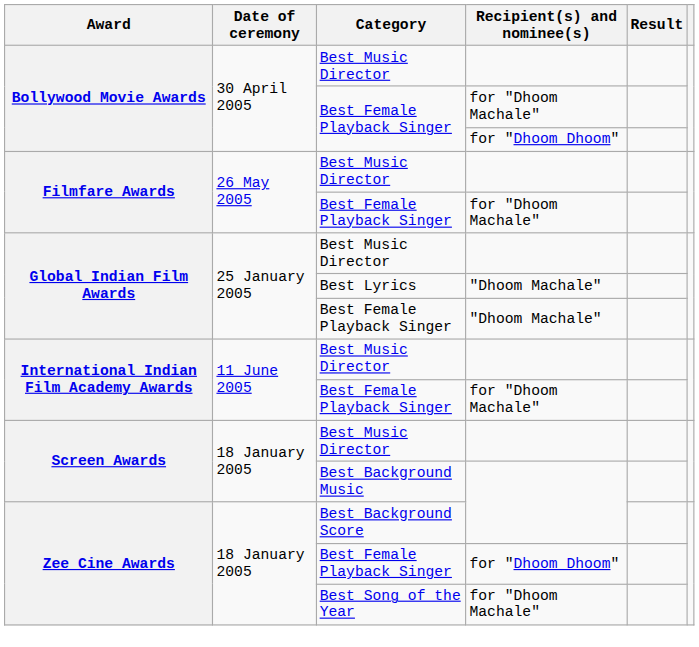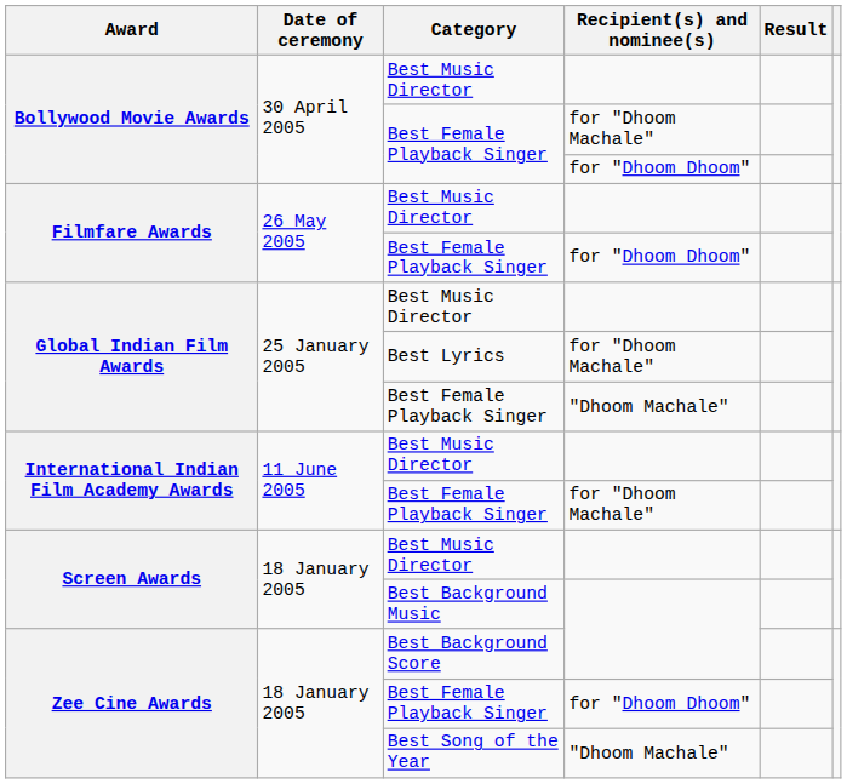 <table class="wikitable plainrowheaders sortable">
 <tr>
 <th scope="col">Award</th>
 <th scope="col">Date of ceremony</th>
 <th scope="col">Category</th>
 <th scope="col">Recipient(s) and nominee(s)</th>
 <th scope="col">Result</th>
 <th scope="col" class="unsortable"></th>
 </tr>
 <tr>
 <th rowspan="3" scope="row"><a href='#'>Bollywood Movie Awards</a></th>
 <td rowspan="3">30 April 2005</td>
 <td><a href='#'>Best Music Director</a></td>
 <td></td>
 <td></td>
 <td rowspan="3" style="text-align:center;"></td>
 </tr>
 <tr>
 <td rowspan="2"><a href='#'>Best Female Playback Singer</a></td>
 <td> for "Dhoom Machale"</td>
 <td></td>
 </tr>
 <tr>
 <td> for "<a href='#'>Dhoom Dhoom</a>"</td>
 <td></td>
 </tr>
 <tr>
 <th rowspan="2" scope="row"><a href='#'>Filmfare Awards</a></th>
 <td rowspan="2"><a href='#'>26 May 2005</a></td>
 <td><a href='#'>Best Music Director</a></td>
 <td></td>
 <td></td>
 <td rowspan="2" style="text-align:center;"></td>
 </tr>
 <tr>
 <td><a href='#'>Best Female Playback Singer</a></td>
-<td> for "Dhoom Machale"</td>
+<td> for "<a href='#'>Dhoom Dhoom</a>"</td>
 <td></td>
 </tr>
 <tr>
 <th rowspan="3" scope="row"><a href='#'>Global Indian Film Awards</a></th>
 <td rowspan="3">25 January 2005</td>
 <td>Best Music Director</td>
 <td></td>
 <td></td>
 <td rowspan="3" style="text-align:center;"></td>
 </tr>
 <tr>
 <td>Best Lyrics</td>
-<td>"Dhoom Machale"</td>
+<td> for "Dhoom Machale"</td>
 <td></td>
 </tr>
 <tr>
 <td>Best Female Playback Singer</td>
 <td>"Dhoom Machale"</td>
 <td></td>
 </tr>
 <tr>
 <th rowspan="2" scope="row"><a href='#'>International Indian Film Academy Awards</a></th>
 <td rowspan="2"><a href='#'>11 June 2005</a></td>
 <td><a href='#'>Best Music Director</a></td>
 <td></td>
 <td></td>
 <td rowspan="2" style="text-align:center;"></td>
 </tr>
 <tr>
 <td><a href='#'>Best Female Playback Singer</a></td>
 <td> for "Dhoom Machale"</td>
 <td></td>
 </tr>
 <tr>
 <th rowspan="2" scope="row"><a href='#'>Screen Awards</a></th>
 <td rowspan="2">18 January 2005</td>
 <td><a href='#'>Best Music Director</a></td>
 <td></td>
 <td></td>
 <td rowspan="2" style="text-align:center;"></td>
 </tr>
 <tr>
 <td><a href='#'>Best Background Music</a></td>
 <td rowspan="2"></td>
 <td></td>
 </tr>
 <tr>
 <th rowspan="3" scope="row"><a href='#'>Zee Cine Awards</a></th>
 <td rowspan="3">18 January 2005</td>
 <td><a href='#'>Best Background Score</a></td>
 <td></td>
 <td rowspan="3" style="text-align:center;"></td>
 </tr>
 <tr>
 <td><a href='#'>Best Female Playback Singer</a></td>
 <td> for "<a href='#'>Dhoom Dhoom</a>"</td>
 <td></td>
 </tr>
 <tr>
 <td><a href='#'>Best Song of the Year</a></td>
-<td> for "Dhoom Machale"</td>
+<td>"Dhoom Machale"</td>
 <td></td>
 </tr>
 </table>
